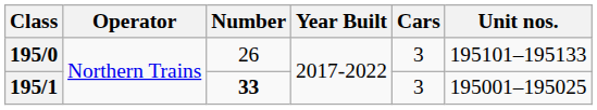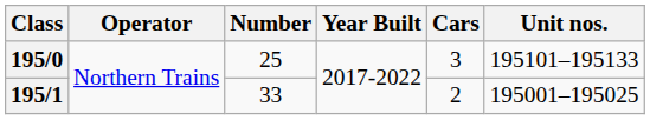 <table class="wikitable">
 <tr>
 <th>Class</th>
 <th>Operator</th>
 <th>Number</th>
 <th>Year Built</th>
 <th>Cars</th>
 <th>Unit nos.</th>
 </tr>
 <tr>
 <th>195/0</th>
 <td rowspan=2><a href='#'>Northern Trains</a></td>
-<td align=center>26</td>
+<td align=center>25</td>
 <td style="text-align:center;" rowspan="2">2017-2022</td>
 <td align=center>3</td>
 <td>195101–195133</td>
 </tr>
 <tr>
 <th>195/1</th>
-<td align=center><strong>33</strong></td>
-<td align=center>3</td>
+<td align=center>33</td>
+<td align=center>2</td>
 <td>195001–195025</td>
 </tr>
 </table>
